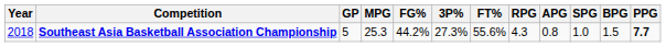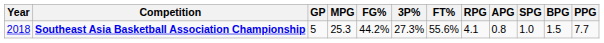 <table class="wikitable sortable">
 <tr>
 <th>Year</th>
 <th>Competition</th>
 <th>GP</th>
 <th>MPG</th>
 <th>FG%</th>
 <th>3P%</th>
 <th>FT%</th>
 <th>RPG</th>
 <th>APG</th>
 <th>SPG</th>
 <th>BPG</th>
 <th>PPG</th>
 </tr>
 <tr>
 <td><a href='#'>2018</a></td>
 <td><strong><a href='#'>Southeast Asia Basketball Association Championship</a></strong></td>
 <td>5</td>
 <td>25.3</td>
 <td>44.2%</td>
 <td>27.3%</td>
 <td>55.6%</td>
-<td>4.3</td>
+<td>4.1</td>
 <td>0.8</td>
 <td>1.0</td>
 <td>1.5</td>
-<td><strong>7.7</strong></td>
+<td>7.7</td>
 </tr>
 </table>
